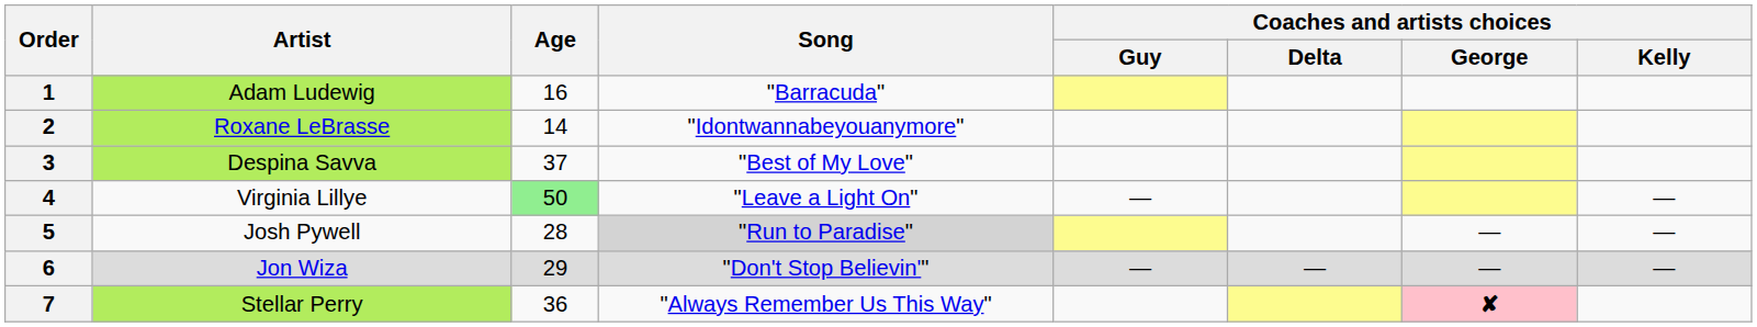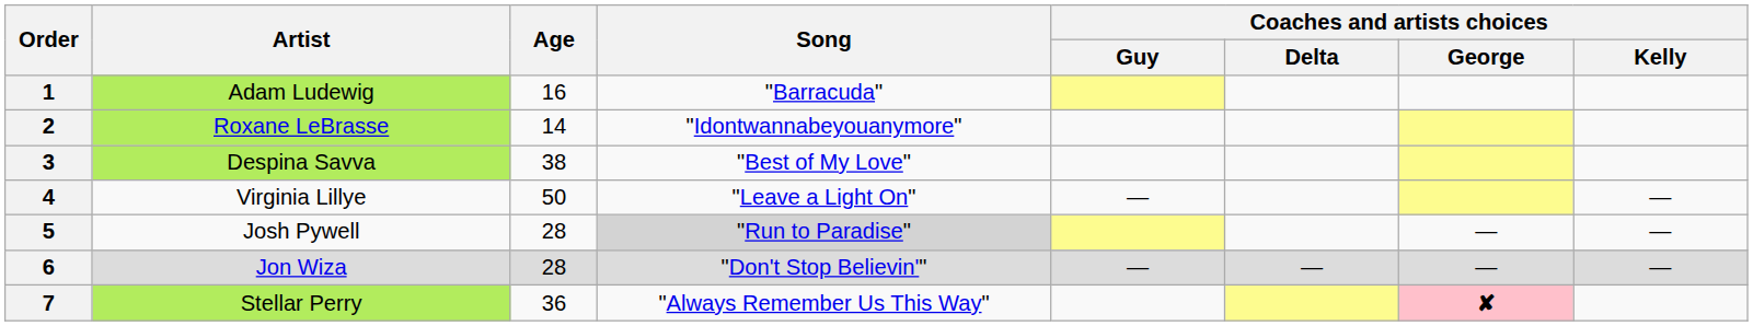 <table class="wikitable" style="text-align:center; width:100%;">
 <tr>
 <th scope="col" rowspan="2" style="width:05%;">Order</th>
 <th scope="col" rowspan="2" style="width:24%;">Artist</th>
 <th scope="col" rowspan="2" style="width:05%;">Age</th>
 <th scope="col" rowspan="2" style="width:26%;">Song</th>
 <th colspan="4" style="width:40%;">Coaches and artists choices</th>
 </tr>
 <tr>
 <th style="width:10%;">Guy</th>
 <th style="width:10%;">Delta</th>
 <th style="width:10%;">George</th>
 <th style="width:10%;">Kelly</th>
 </tr>
 <tr>
 <th>1</th>
 <td style="background-color:#B2EC5D;">Adam Ludewig</td>
 <td>16</td>
 <td>"<a href='#'>Barracuda</a>"</td>
 <td style="background-color:#FDFC8F;"> <strong></strong> </td>
 <td> <strong></strong> </td>
 <td> <strong></strong> </td>
 <td> <strong></strong> </td>
 </tr>
 <tr>
 <th>2</th>
 <td style="background-color:#B2EC5D;"><a href='#'>Roxane LeBrasse</a></td>
 <td>14</td>
 <td>"<a href='#'>Idontwannabeyouanymore</a>"</td>
 <td> <strong></strong> </td>
 <td> <strong></strong> </td>
 <td Style="background-color:#FDFC8F;"> <strong></strong> </td>
 <td> <strong></strong> </td>
 </tr>
 <tr>
 <th>3</th>
 <td style="background-color:#B2EC5D;">Despina Savva</td>
-<td>37</td>
+<td>38</td>
 <td>"<a href='#'>Best of My Love</a>"</td>
 <td> <strong></strong> </td>
 <td> <strong></strong> </td>
 <td style="background-color:#FDFC8F;"> <strong></strong> </td>
 <td> <strong></strong> </td>
 </tr>
 <tr>
 <th>4</th>
 <td>Virginia Lillye</td>
-<td style="background: lightgreen;">50</td>
+<td>50</td>
 <td>"<a href='#'>Leave a Light On</a>"</td>
 <td>—</td>
 <td> <strong></strong> </td>
 <td style="background-color:#FDFC8F;"> <strong></strong> </td>
 <td>—</td>
 </tr>
 <tr>
 <th>5</th>
 <td>Josh Pywell</td>
 <td>28</td>
 <td style="background: lightgrey;">"<a href='#'>Run to Paradise</a>"</td>
 <td style="background-color:#FDFC8F;"> <strong></strong> </td>
 <td> <strong></strong> </td>
 <td>—</td>
 <td>—</td>
 </tr>
 <tr>
 <th>6</th>
 <td style="background-color:#DCDCDC;"><a href='#'>Jon Wiza</a> </td>
-<td style="background-color:#DCDCDC;">29</td>
+<td style="background-color:#DCDCDC;">28</td>
 <td style="background-color:#DCDCDC;">"<a href='#'>Don't Stop Believin'</a>"</td>
 <td style="background-color:#DCDCDC;">—</td>
 <td style="background-color:#DCDCDC;">—</td>
 <td style="background-color:#DCDCDC;">—</td>
 <td style="background-color:#DCDCDC;">—</td>
 </tr>
 <tr>
 <th>7</th>
 <td style="background-color:#B2EC5D;">Stellar Perry</td>
 <td>36</td>
 <td>"<a href='#'>Always Remember Us This Way</a>"</td>
 <td> <strong></strong> </td>
 <td style="background-color:#FDFC8F;"> <strong></strong> </td>
 <td style="background:pink;"><strong>✘</strong></td>
 <td> <strong></strong> </td>
 </tr>
 </table>
